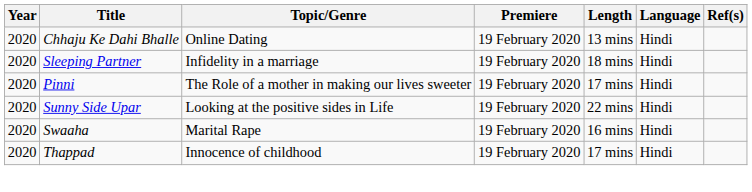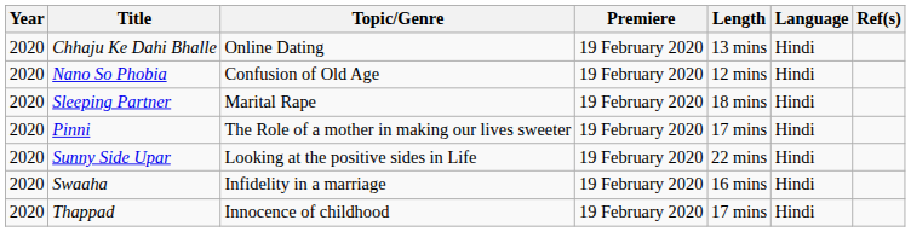 <table class="wikitable">
 <tr>
 <th>Year</th>
 <th>Title</th>
 <th>Topic/Genre</th>
 <th>Premiere</th>
 <th>Length</th>
 <th>Language</th>
 <th>Ref(s)</th>
 </tr>
 <tr>
 <td>2020</td>
 <td><em>Chhaju Ke Dahi Bhalle</em></td>
 <td>Online Dating</td>
 <td>19 February 2020</td>
 <td>13 mins</td>
 <td>Hindi</td>
 <td></td>
 </tr>
 <tr>
 <td>2020</td>
+<td><em><a href='#'>Nano So Phobia</a></em></td>
+<td>Confusion of Old Age</td>
+<td>19 February 2020</td>
+<td>12 mins</td>
+<td>Hindi</td>
+<td></td>
+</tr>
+<tr>
+<td>2020</td>
 <td><em><a href='#'>Sleeping Partner</a></em></td>
-<td>Infidelity in a marriage</td>
+<td>Marital Rape</td>
 <td>19 February 2020</td>
 <td>18 mins</td>
 <td>Hindi</td>
 <td></td>
 </tr>
 <tr>
 <td>2020</td>
 <td><em><a href='#'>Pinni</a></em></td>
 <td>The Role of a mother in making our lives sweeter</td>
 <td>19 February 2020</td>
 <td>17 mins</td>
 <td>Hindi</td>
 <td></td>
 </tr>
 <tr>
 <td>2020</td>
 <td><em><a href='#'>Sunny Side Upar</a></em></td>
 <td>Looking at the positive sides in Life</td>
 <td>19 February 2020</td>
 <td>22 mins</td>
 <td>Hindi</td>
 <td></td>
 </tr>
 <tr>
 <td>2020</td>
 <td><em>Swaaha</em></td>
-<td>Marital Rape</td>
+<td>Infidelity in a marriage</td>
 <td>19 February 2020</td>
 <td>16 mins</td>
 <td>Hindi</td>
 <td></td>
 </tr>
 <tr>
 <td>2020</td>
 <td><em>Thappad</em></td>
 <td>Innocence of childhood</td>
 <td>19 February 2020</td>
 <td>17 mins</td>
 <td>Hindi</td>
 <td></td>
 </tr>
 </table>
